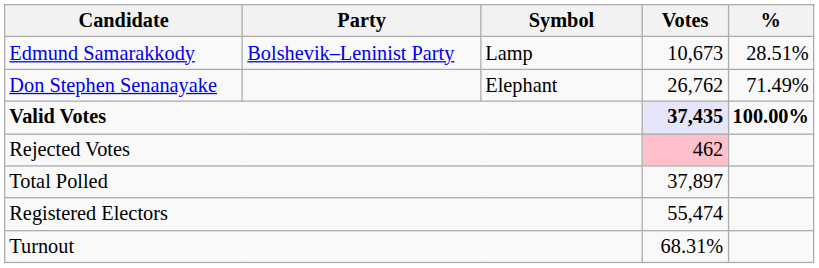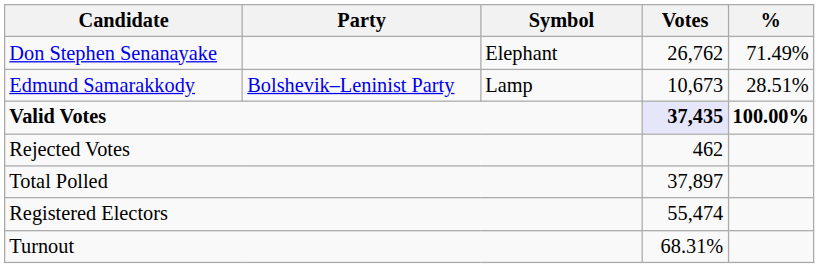 <table class="wikitable" border="1" style="text-align:right;">
 <tr>
 <th align=left width="180">Candidate</th>
 <th align=left width="180">Party</th>
 <th align=left width="120">Symbol</th>
 <th align=left width="60">Votes</th>
 <th align=left width="60">%</th>
 </tr>
 <tr>
+<td align=left><a href='#'>Don Stephen Senanayake</a></td>
+<td></td>
+<td align=left>Elephant</td>
+<td>26,762</td>
+<td>71.49%</td>
+</tr>
+<tr>
 <td align=left><a href='#'>Edmund Samarakkody</a></td>
 <td align=left><a href='#'>Bolshevik–Leninist Party</a></td>
 <td align=left>Lamp</td>
 <td>10,673</td>
 <td>28.51%</td>
-</tr>
-<tr>
-<td align=left><a href='#'>Don Stephen Senanayake</a></td>
-<td></td>
-<td align=left>Elephant</td>
-<td>26,762</td>
-<td>71.49%</td>
 </tr>
 <tr>
 <td align=left colspan=3><strong>Valid Votes</strong></td>
 <td style="background: lavender;"><strong>37,435</strong></td>
 <td><strong>100.00%</strong></td>
 </tr>
 <tr>
 <td align=left colspan=3>Rejected Votes</td>
-<td style="background: pink;">462</td>
+<td>462</td>
 <td></td>
 </tr>
 <tr>
 <td align=left colspan=3>Total Polled</td>
 <td>37,897</td>
 <td></td>
 </tr>
 <tr>
 <td align=left colspan=3>Registered Electors</td>
 <td>55,474</td>
 <td></td>
 </tr>
 <tr>
 <td align=left colspan=3>Turnout</td>
 <td>68.31%</td>
 </tr>
 </table>
